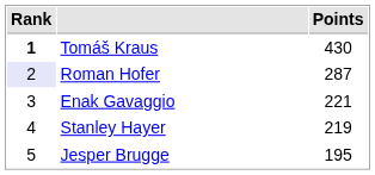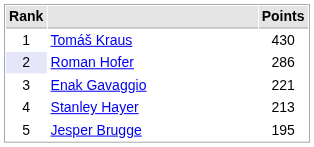 <table cellspacing="1" cellpadding="3" style="border:1px solid #AAAAAA;font-size:86%">
 <tr bgcolor="#E4E4E4">
 <th style="border-bottom:1px solid #AAAAAA" width=10>Rank</th>
 <th style="border-bottom:1px solid #AAAAAA" width=200></th>
 <th style="border-bottom:1px solid #AAAAAA" width=20>Points</th>
 </tr>
 <tr>
-<td align="center"><strong>1</strong></td>
+<td align="center">1</td>
 <td> <a href='#'>Tomáš Kraus</a></td>
 <td align=center>430</td>
 </tr>
 <tr>
 <td align="center" style="background: lavender;">2</td>
 <td> <a href='#'>Roman Hofer</a></td>
-<td align=center>287</td>
+<td align=center>286</td>
 </tr>
 <tr>
 <td align="center">3</td>
 <td> <a href='#'>Enak Gavaggio</a></td>
 <td align=center>221</td>
 </tr>
 <tr>
 <td align="center">4</td>
 <td> <a href='#'>Stanley Hayer</a></td>
-<td align=center>219</td>
+<td align=center>213</td>
 </tr>
 <tr>
 <td align="center">5</td>
 <td> <a href='#'>Jesper Brugge</a></td>
 <td align=center>195</td>
 </tr>
 </table>
